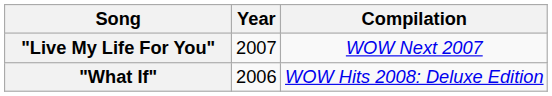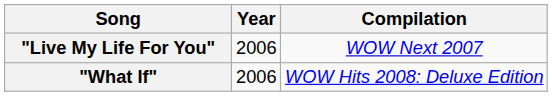 <table class="wikitable plainrowheaders" style="text-align:center;">
 <tr>
 <th scope="col" style="width:12em;">Song</th>
 <th>Year</th>
 <th>Compilation</th>
 </tr>
 <tr>
 <th scope="row">"Live My Life For You"</th>
-<td>2007</td>
+<td>2006</td>
 <td><em><a href='#'>WOW Next 2007</a></em></td>
 </tr>
 <tr>
 <th scope="row">"What If"</th>
 <td>2006</td>
 <td><em><a href='#'>WOW Hits 2008: Deluxe Edition</a></em></td>
 </tr>
 </table>
